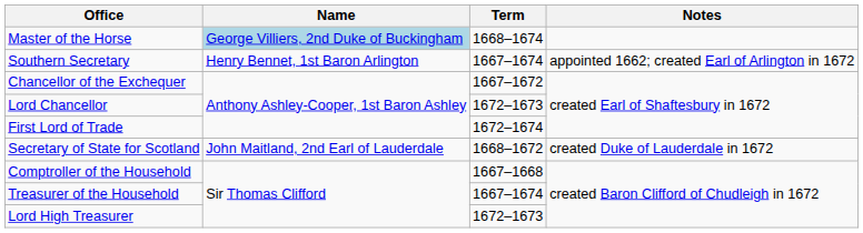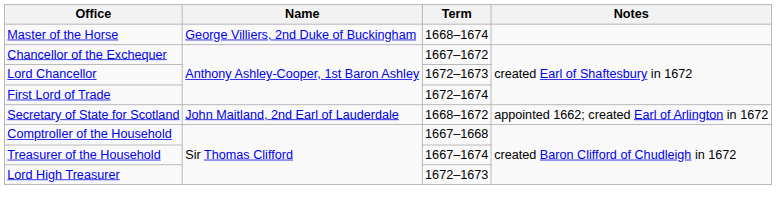 <table class="wikitable">
 <tr>
 <th>Office</th>
 <th>Name</th>
 <th>Term</th>
 <th>Notes</th>
 </tr>
 <tr>
 <td><a href='#'>Master of the Horse</a></td>
-<td style="background: lightblue;"><a href='#'>George Villiers, 2nd Duke of Buckingham</a></td>
+<td><a href='#'>George Villiers, 2nd Duke of Buckingham</a></td>
 <td>1668–1674</td>
 <td> </td>
-</tr>
-<tr>
-<td><a href='#'>Southern Secretary</a></td>
-<td><a href='#'>Henry Bennet, 1st Baron Arlington</a></td>
-<td>1667–1674</td>
-<td>appointed 1662; created <a href='#'>Earl of Arlington</a> in 1672</td>
 </tr>
 <tr>
 <td><a href='#'>Chancellor of the Exchequer</a></td>
 <td rowspan="3"><a href='#'>Anthony Ashley-Cooper, 1st Baron Ashley</a></td>
 <td>1667–1672</td>
 <td rowspan="3">created <a href='#'>Earl of Shaftesbury</a> in 1672</td>
 </tr>
 <tr>
 <td><a href='#'>Lord Chancellor</a></td>
 <td>1672–1673</td>
 </tr>
 <tr>
 <td><a href='#'>First Lord of Trade</a></td>
 <td>1672–1674</td>
 </tr>
 <tr>
 <td><a href='#'>Secretary of State for Scotland</a></td>
 <td><a href='#'>John Maitland, 2nd Earl of Lauderdale</a></td>
 <td>1668–1672</td>
-<td>created <a href='#'>Duke of Lauderdale</a> in 1672</td>
+<td>appointed 1662; created <a href='#'>Earl of Arlington</a> in 1672</td>
 </tr>
 <tr>
 <td><a href='#'>Comptroller of the Household</a></td>
 <td rowspan="3">Sir <a href='#'>Thomas Clifford</a></td>
 <td>1667–1668</td>
 <td rowspan="3">created <a href='#'>Baron Clifford of Chudleigh</a> in 1672</td>
 </tr>
 <tr>
 <td><a href='#'>Treasurer of the Household</a></td>
 <td>1667–1674</td>
 </tr>
 <tr>
 <td><a href='#'>Lord High Treasurer</a></td>
 <td>1672–1673</td>
 </tr>
 </table>
